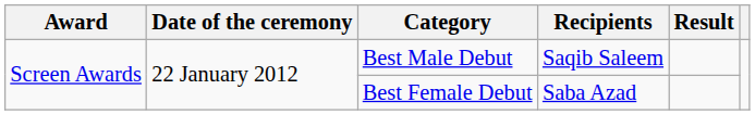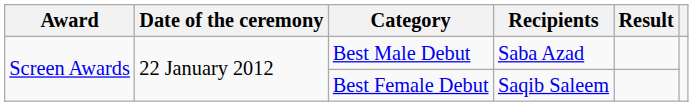 <table class="wikitable plainrowheaders sortable">
 <tr>
 <th scope="col">Award</th>
 <th scope="col">Date of the ceremony</th>
 <th scope="col">Category</th>
 <th scope="col">Recipients</th>
 <th scope="col">Result</th>
 <th class="unsortable" scope="col"></th>
 </tr>
 <tr>
 <td rowspan="2" scope="row"><a href='#'>Screen Awards</a></td>
 <td rowspan="2">22 January 2012</td>
 <td><a href='#'>Best Male Debut</a></td>
-<td><a href='#'>Saqib Saleem</a></td>
+<td><a href='#'>Saba Azad</a></td>
 <td></td>
 <td rowspan="2"></td>
 </tr>
 <tr>
 <td><a href='#'>Best Female Debut</a></td>
-<td><a href='#'>Saba Azad</a></td>
+<td><a href='#'>Saqib Saleem</a></td>
 <td></td>
 </tr>
 </table>
